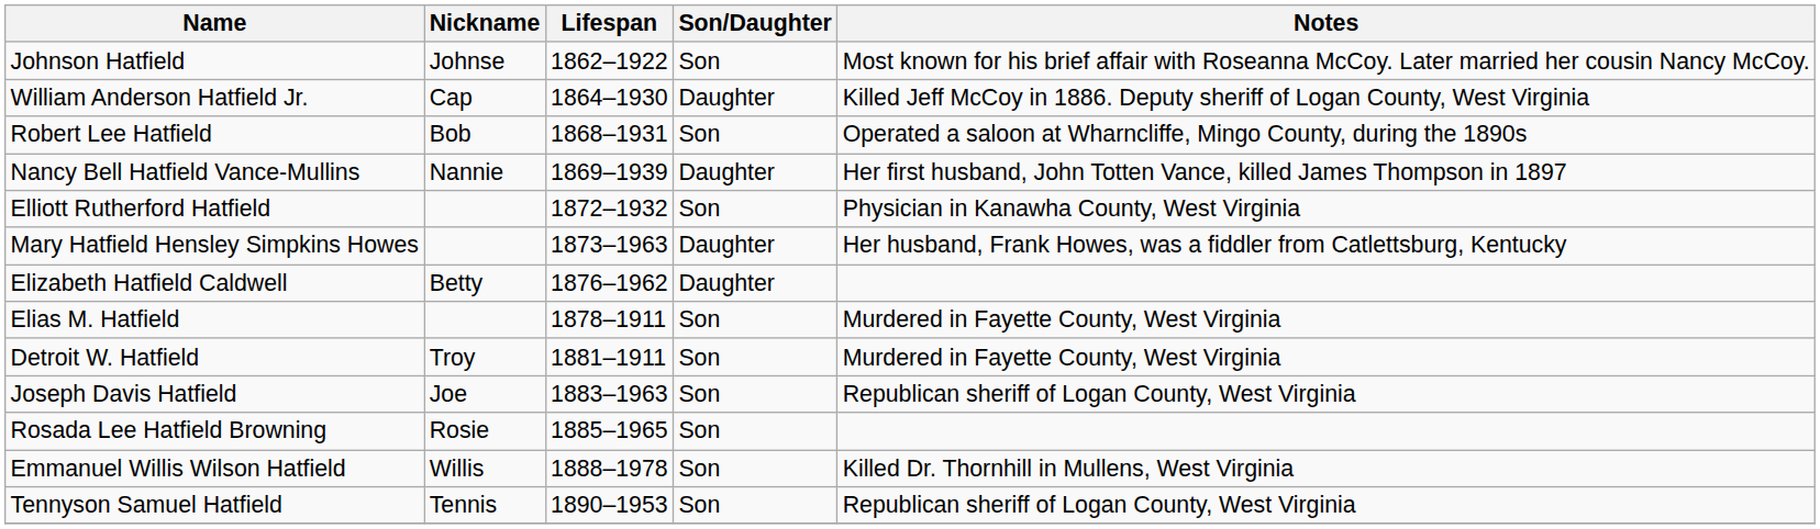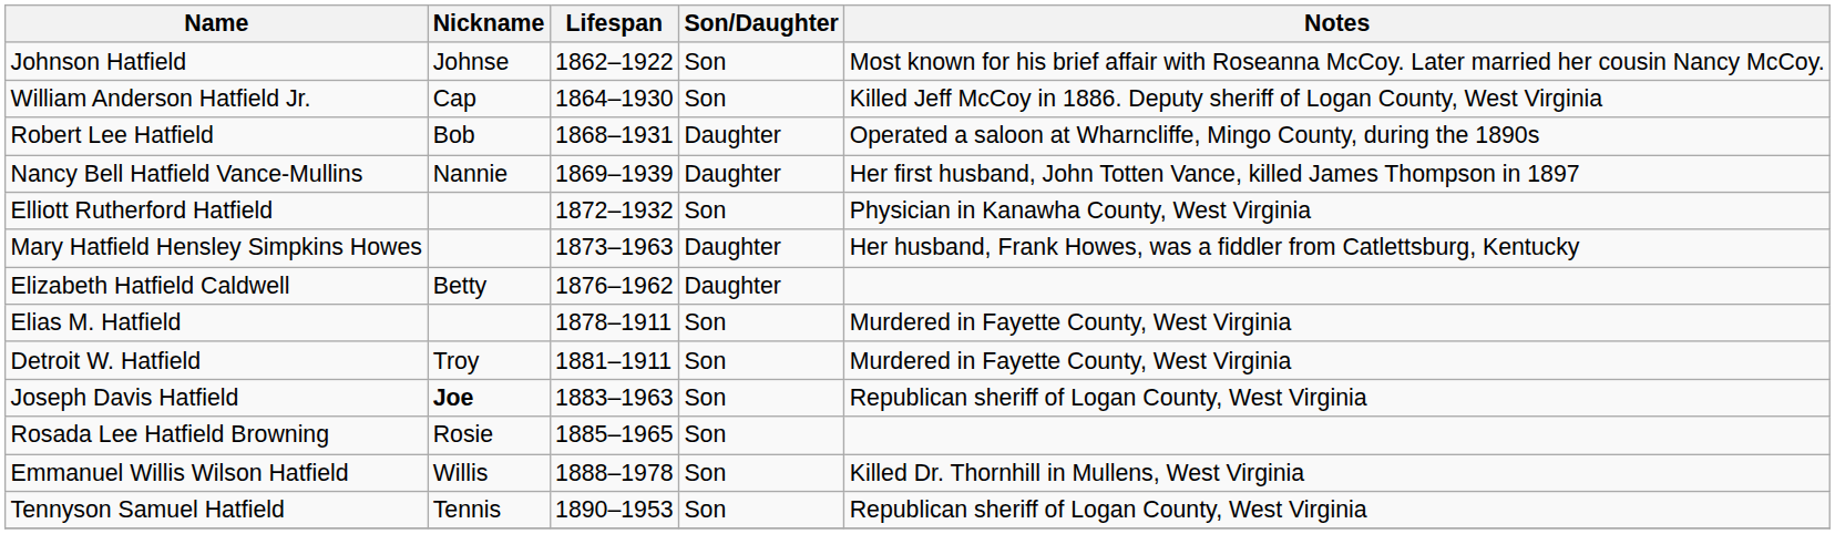 <table class="wikitable">
 <tr>
 <th>Name</th>
 <th>Nickname</th>
 <th>Lifespan</th>
 <th>Son/Daughter</th>
 <th>Notes</th>
 </tr>
 <tr>
 <td>Johnson Hatfield</td>
 <td>Johnse</td>
 <td>1862–1922</td>
 <td>Son</td>
 <td>Most known for his brief affair with Roseanna McCoy. Later married her cousin Nancy McCoy.</td>
 </tr>
 <tr>
 <td>William Anderson Hatfield Jr.</td>
 <td>Cap</td>
 <td>1864–1930</td>
-<td>Daughter</td>
+<td>Son</td>
 <td>Killed Jeff McCoy in 1886. Deputy sheriff of Logan County, West Virginia</td>
 </tr>
 <tr>
 <td>Robert Lee Hatfield</td>
 <td>Bob</td>
 <td>1868–1931</td>
-<td>Son</td>
+<td>Daughter</td>
 <td>Operated a saloon at Wharncliffe, Mingo County, during the 1890s</td>
 </tr>
 <tr>
 <td>Nancy Bell Hatfield Vance-Mullins</td>
 <td>Nannie</td>
 <td>1869–1939</td>
 <td>Daughter</td>
 <td>Her first husband, John Totten Vance, killed James Thompson in 1897</td>
 </tr>
 <tr>
 <td>Elliott Rutherford Hatfield</td>
 <td></td>
 <td>1872–1932</td>
 <td>Son</td>
 <td>Physician in Kanawha County, West Virginia</td>
 </tr>
 <tr>
 <td>Mary Hatfield Hensley Simpkins Howes</td>
 <td></td>
 <td>1873–1963</td>
 <td>Daughter</td>
 <td>Her husband, Frank Howes, was a fiddler from Catlettsburg, Kentucky</td>
 </tr>
 <tr>
 <td>Elizabeth Hatfield Caldwell</td>
 <td>Betty</td>
 <td>1876–1962</td>
 <td>Daughter</td>
 <td></td>
 </tr>
 <tr>
 <td>Elias M. Hatfield</td>
 <td></td>
 <td>1878–1911</td>
 <td>Son</td>
 <td>Murdered in Fayette County, West Virginia</td>
 </tr>
 <tr>
 <td>Detroit W. Hatfield</td>
 <td>Troy</td>
 <td>1881–1911</td>
 <td>Son</td>
 <td>Murdered in Fayette County, West Virginia</td>
 </tr>
 <tr>
 <td>Joseph Davis Hatfield</td>
-<td>Joe</td>
+<td><strong>Joe</strong></td>
 <td>1883–1963</td>
 <td>Son</td>
 <td>Republican sheriff of Logan County, West Virginia</td>
 </tr>
 <tr>
 <td>Rosada Lee Hatfield Browning</td>
 <td>Rosie</td>
 <td>1885–1965</td>
 <td>Son</td>
 <td></td>
 </tr>
 <tr>
 <td>Emmanuel Willis Wilson Hatfield</td>
 <td>Willis</td>
 <td>1888–1978</td>
 <td>Son</td>
 <td>Killed Dr. Thornhill in Mullens, West Virginia </td>
 </tr>
 <tr>
 <td>Tennyson Samuel Hatfield</td>
 <td>Tennis</td>
 <td>1890–1953</td>
 <td>Son</td>
 <td>Republican sheriff of Logan County, West Virginia</td>
 </tr>
 <tr>
 </tr>
 </table>
